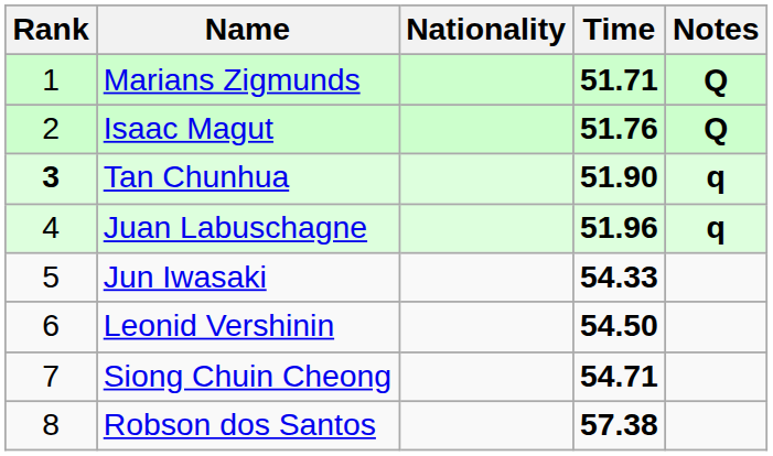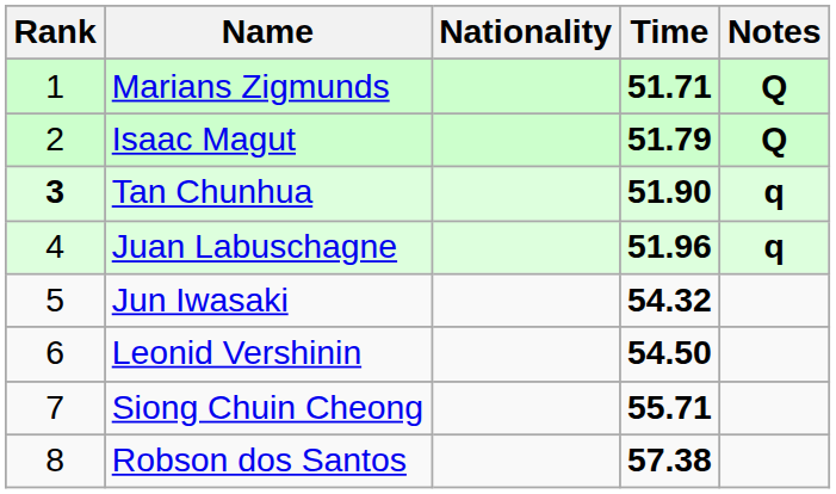 <table class="wikitable sortable" style="text-align:center">
 <tr>
 <th>Rank</th>
 <th>Name</th>
 <th>Nationality</th>
 <th>Time</th>
 <th>Notes</th>
 </tr>
 <tr bgcolor=ccffcc>
 <td>1</td>
 <td align=left><a href='#'>Marians Zigmunds</a></td>
 <td align=left></td>
 <td><strong>51.71</strong></td>
 <td><strong>Q</strong></td>
 </tr>
 <tr bgcolor=ccffcc>
 <td>2</td>
 <td align=left><a href='#'>Isaac Magut</a></td>
 <td align=left></td>
-<td><strong>51.76</strong></td>
+<td><strong>51.79</strong></td>
 <td><strong>Q</strong></td>
 </tr>
 <tr bgcolor=ddffdd>
 <td><strong>3</strong></td>
 <td align=left><a href='#'>Tan Chunhua</a></td>
 <td align=left></td>
 <td><strong>51.90</strong></td>
 <td><strong>q</strong></td>
 </tr>
 <tr bgcolor=ddffdd>
 <td>4</td>
 <td align=left><a href='#'>Juan Labuschagne</a></td>
 <td align=left></td>
 <td><strong>51.96</strong></td>
 <td><strong>q</strong></td>
 </tr>
 <tr>
 <td>5</td>
 <td align=left><a href='#'>Jun Iwasaki</a></td>
 <td align=left></td>
-<td><strong>54.33</strong></td>
+<td><strong>54.32</strong></td>
 <td></td>
 </tr>
 <tr>
 <td>6</td>
 <td align=left><a href='#'>Leonid Vershinin</a></td>
 <td align=left></td>
 <td><strong>54.50</strong></td>
 <td></td>
 </tr>
 <tr>
 <td>7</td>
 <td align=left><a href='#'>Siong Chuin Cheong</a></td>
 <td align=left></td>
-<td><strong>54.71</strong></td>
+<td><strong>55.71</strong></td>
 <td></td>
 </tr>
 <tr>
 <td>8</td>
 <td align=left><a href='#'>Robson dos Santos</a></td>
 <td align=left></td>
 <td><strong>57.38</strong></td>
 <td></td>
 </tr>
 </table>
